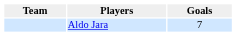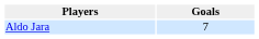 <table width=40%>
 <tr bgcolor=#EFEFEF>
-<th>Team</th>
 <th>Players</th>
 <th>Goals</th>
 </tr>
 <tr bgcolor=#D0E7FF>
-<td align=center></td>
 <td><a href='#'>Aldo Jara</a></td>
 <td align=center>7</td>
 </tr>
 </table>
